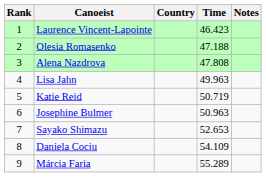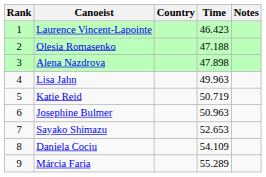 <table class="wikitable" style="text-align:center">
 <tr>
 <th>Rank</th>
 <th>Canoeist</th>
 <th>Country</th>
 <th>Time</th>
 <th>Notes</th>
 </tr>
 <tr bgcolor=bbffbb>
 <td>1</td>
 <td align="left"><a href='#'>Laurence Vincent-Lapointe</a></td>
 <td align="left"></td>
 <td>46.423</td>
 <td></td>
 </tr>
 <tr bgcolor=bbffbb>
 <td>2</td>
 <td align="left"><a href='#'>Olesia Romasenko</a></td>
 <td align="left"></td>
 <td>47.188</td>
 <td></td>
 </tr>
 <tr bgcolor=bbffbb>
 <td>3</td>
 <td align="left"><a href='#'>Alena Nazdrova</a></td>
 <td align="left"></td>
-<td>47.808</td>
+<td>47.898</td>
 <td></td>
 </tr>
 <tr>
 <td>4</td>
 <td align="left"><a href='#'>Lisa Jahn</a></td>
 <td align="left"></td>
 <td>49.963</td>
 <td></td>
 </tr>
 <tr>
 <td>5</td>
 <td align="left"><a href='#'>Katie Reid</a></td>
 <td align="left"></td>
 <td>50.719</td>
 <td></td>
 </tr>
 <tr>
 <td>6</td>
 <td align="left"><a href='#'>Josephine Bulmer</a></td>
 <td align="left"></td>
 <td>50.963</td>
 <td></td>
 </tr>
 <tr>
 <td>7</td>
 <td align="left"><a href='#'>Sayako Shimazu</a></td>
 <td align="left"></td>
 <td>52.653</td>
 <td></td>
 </tr>
 <tr>
 <td>8</td>
 <td align="left"><a href='#'>Daniela Cociu</a></td>
 <td align="left"></td>
 <td>54.109</td>
 <td></td>
 </tr>
 <tr>
 <td>9</td>
 <td align="left"><a href='#'>Márcia Faria</a></td>
 <td align="left"></td>
 <td>55.289</td>
 <td></td>
 </tr>
 </table>
